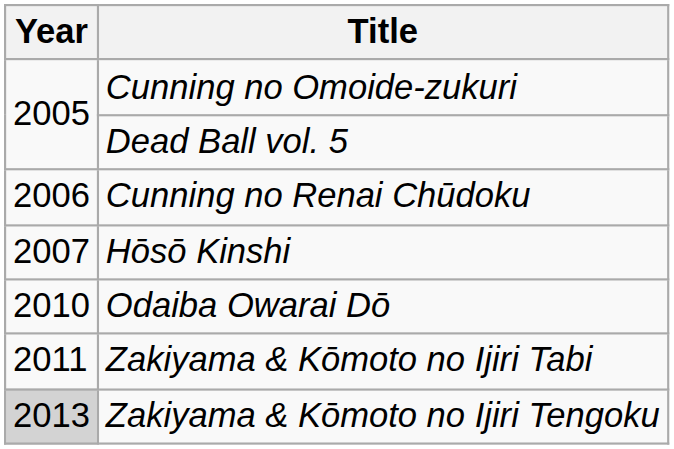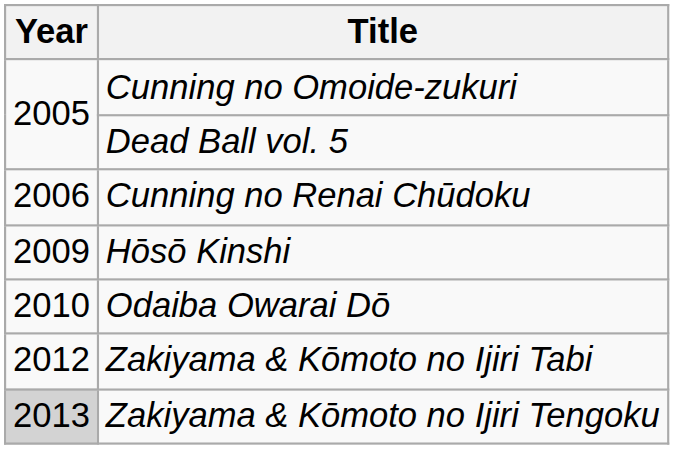 <table class="wikitable">
 <tr>
 <th>Year</th>
 <th>Title</th>
 </tr>
 <tr>
 <td rowspan="2">2005</td>
 <td><em>Cunning no Omoide-zukuri</em></td>
 </tr>
 <tr>
 <td><em>Dead Ball vol. 5</em></td>
 </tr>
 <tr>
 <td>2006</td>
 <td><em>Cunning no Renai Chūdoku</em></td>
 </tr>
 <tr>
-<td>2007</td>
+<td>2009</td>
 <td><em>Hōsō Kinshi</em></td>
 </tr>
 <tr>
 <td>2010</td>
 <td><em>Odaiba Owarai Dō</em></td>
 </tr>
 <tr>
-<td>2011</td>
+<td>2012</td>
 <td><em>Zakiyama & Kōmoto no Ijiri Tabi</em></td>
 </tr>
 <tr>
 <td style="background: lightgrey;">2013</td>
 <td><em>Zakiyama & Kōmoto no Ijiri Tengoku</em></td>
 </tr>
 </table>
